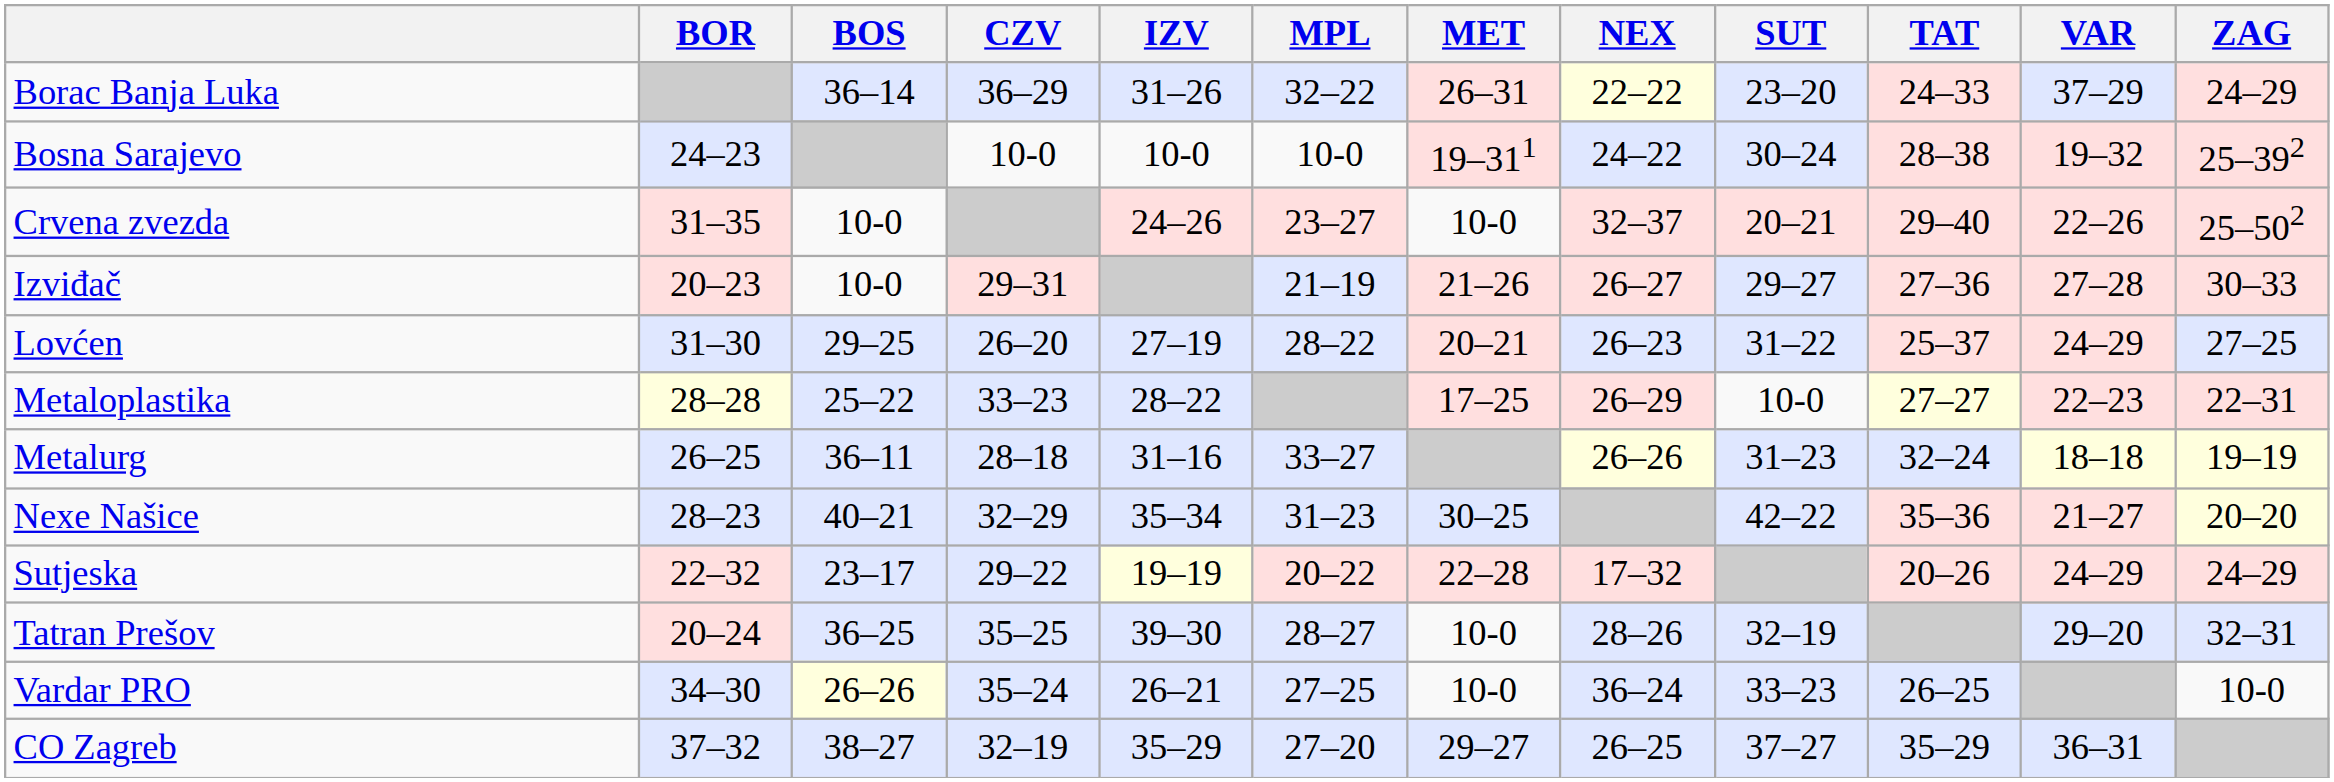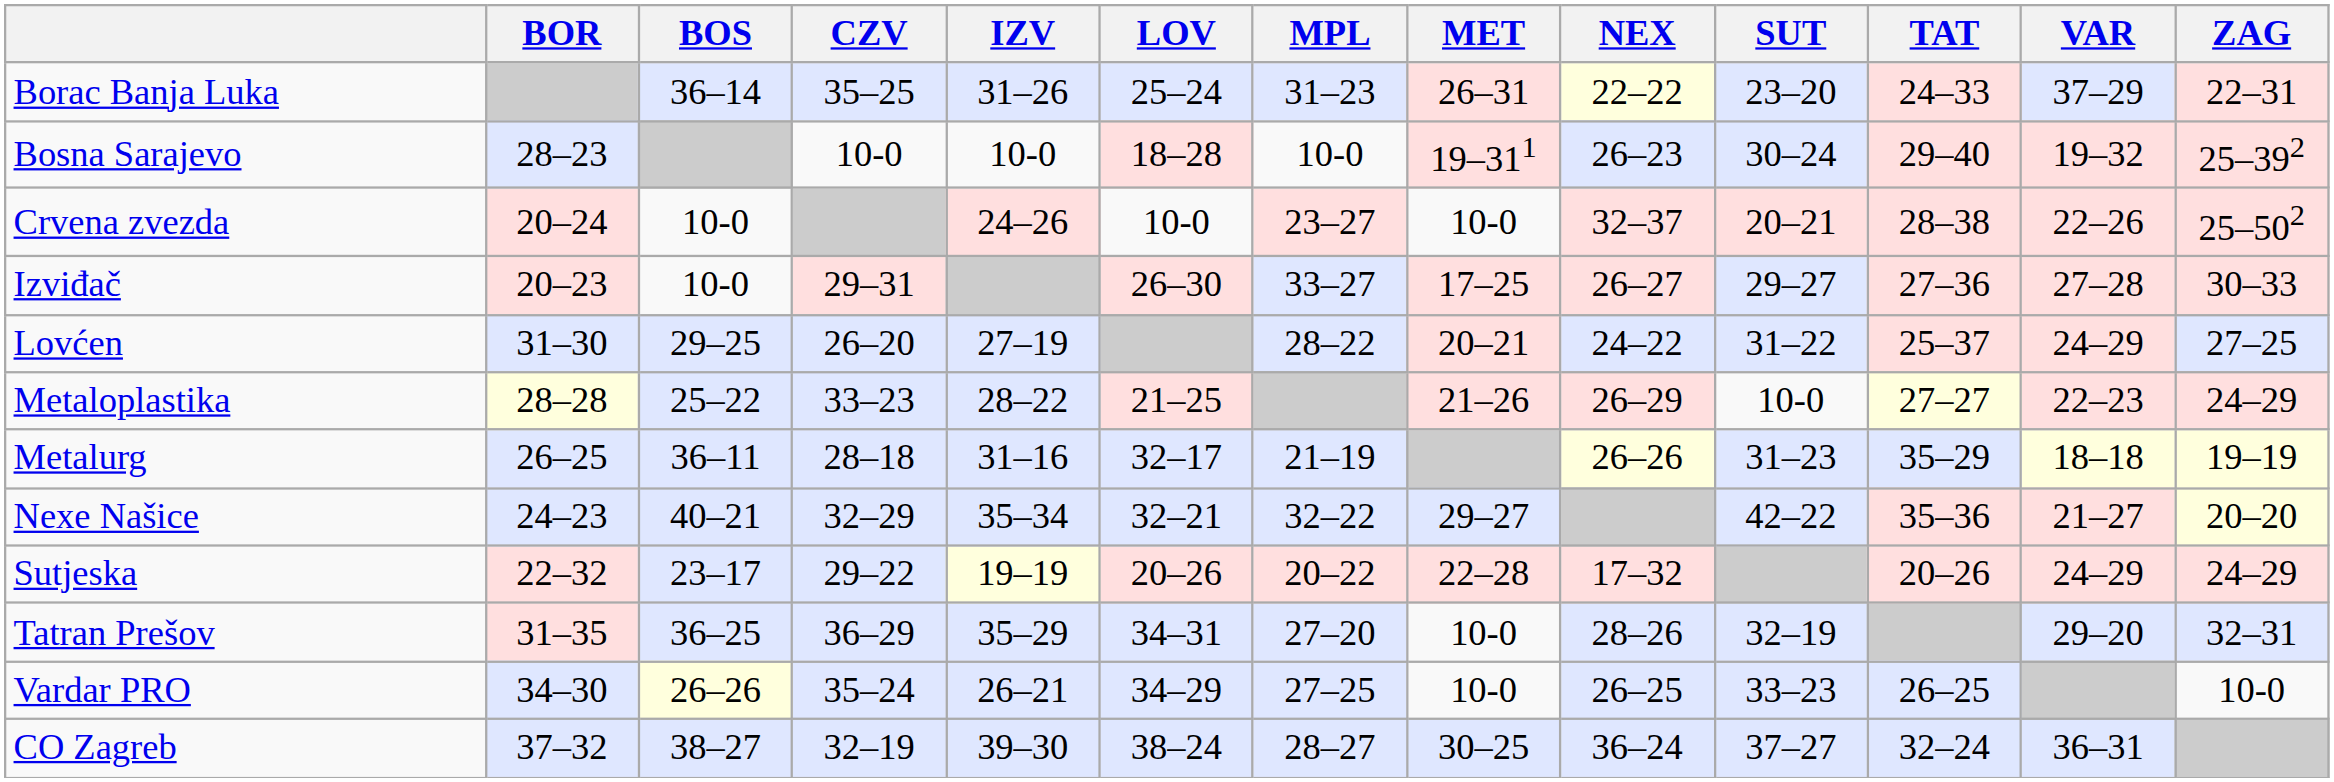 <table class="wikitable" style="text-align: center;" width="1020">
 <tr>
 <th></th>
 <th width=60> <a href='#'>BOR</a></th>
 <th width=60> <a href='#'>BOS</a></th>
 <th width=60> <a href='#'>CZV</a></th>
 <th width=60> <a href='#'>IZV</a></th>
+<th width=60> <a href='#'>LOV</a></th>
 <th width=60> <a href='#'>MPL</a></th>
 <th width=60> <a href='#'>MET</a></th>
 <th width=60> <a href='#'>NEX</a></th>
 <th width=60> <a href='#'>SUT</a></th>
 <th width=60> <a href='#'>TAT</a></th>
 <th width=60> <a href='#'>VAR</a></th>
 <th width=60> <a href='#'>ZAG</a></th>
 </tr>
 <tr>
 <td style="text-align: left;"> <a href='#'>Borac Banja Luka</a></td>
 <td bgcolor=#CCCCCC> </td>
 <td bgcolor=#DFE7FF>36–14</td>
-<td bgcolor=#DFE7FF>36–29</td>
+<td bgcolor=#DFE7FF>35–25</td>
 <td bgcolor=#DFE7FF>31–26</td>
-<td bgcolor=#DFE7FF>32–22</td>
+<td bgcolor=#DFE7FF>25–24</td>
+<td bgcolor=#DFE7FF>31–23</td>
 <td bgcolor=#FFDFDF>26–31</td>
 <td bgcolor=#FFFFDD>22–22</td>
 <td bgcolor=#DFE7FF>23–20</td>
 <td bgcolor=#FFDFDF>24–33</td>
 <td bgcolor=#DFE7FF>37–29</td>
-<td bgcolor=#FFDFDF>24–29</td>
+<td bgcolor=#FFDFDF>22–31</td>
 </tr>
 <tr>
 <td style="text-align: left;"> <a href='#'>Bosna Sarajevo</a></td>
-<td bgcolor=#DFE7FF>24–23</td>
+<td bgcolor=#DFE7FF>28–23</td>
 <td bgcolor=#CCCCCC> </td>
 <td>10-0</td>
 <td>10-0</td>
+<td bgcolor=#FFDFDF>18–28</td>
 <td>10-0</td>
 <td bgcolor=#FFDFDF>19–31<sup>1</sup></td>
-<td bgcolor=#DFE7FF>24–22</td>
+<td bgcolor=#DFE7FF>26–23</td>
 <td bgcolor=#DFE7FF>30–24</td>
-<td bgcolor=#FFDFDF>28–38</td>
+<td bgcolor=#FFDFDF>29–40</td>
 <td bgcolor=#FFDFDF>19–32</td>
 <td bgcolor=#FFDFDF>25–39<sup>2</sup></td>
 </tr>
 <tr>
 <td style="text-align: left;"> <a href='#'>Crvena zvezda</a></td>
-<td bgcolor=#FFDFDF>31–35</td>
+<td bgcolor=#FFDFDF>20–24</td>
 <td>10-0</td>
 <td bgcolor=#CCCCCC> </td>
 <td bgcolor=#FFDFDF>24–26</td>
+<td>10-0</td>
 <td bgcolor=#FFDFDF>23–27</td>
 <td>10-0</td>
 <td bgcolor=#FFDFDF>32–37</td>
 <td bgcolor=#FFDFDF>20–21</td>
-<td bgcolor=#FFDFDF>29–40</td>
+<td bgcolor=#FFDFDF>28–38</td>
 <td bgcolor=#FFDFDF>22–26</td>
 <td bgcolor=#FFDFDF>25–50<sup>2</sup></td>
 </tr>
 <tr>
 <td style="text-align: left;"> <a href='#'>Izviđač</a></td>
 <td bgcolor=#FFDFDF>20–23</td>
 <td>10-0</td>
 <td bgcolor=#FFDFDF>29–31</td>
 <td bgcolor=#CCCCCC> </td>
-<td bgcolor=#DFE7FF>21–19</td>
-<td bgcolor=#FFDFDF>21–26</td>
+<td bgcolor=#FFDFDF>26–30</td>
+<td bgcolor=#DFE7FF>33–27</td>
+<td bgcolor=#FFDFDF>17–25</td>
 <td bgcolor=#FFDFDF>26–27</td>
 <td bgcolor=#DFE7FF>29–27</td>
 <td bgcolor=#FFDFDF>27–36</td>
 <td bgcolor=#FFDFDF>27–28</td>
 <td bgcolor=#FFDFDF>30–33</td>
 </tr>
 <tr>
 <td style="text-align: left;"> <a href='#'>Lovćen</a></td>
 <td bgcolor=#DFE7FF>31–30</td>
 <td bgcolor=#DFE7FF>29–25</td>
 <td bgcolor=#DFE7FF>26–20</td>
 <td bgcolor=#DFE7FF>27–19</td>
+<td bgcolor=#CCCCCC> </td>
 <td bgcolor=#DFE7FF>28–22</td>
 <td bgcolor=#FFDFDF>20–21</td>
-<td bgcolor=#DFE7FF>26–23</td>
+<td bgcolor=#DFE7FF>24–22</td>
 <td bgcolor=#DFE7FF>31–22</td>
 <td bgcolor=#FFDFDF>25–37</td>
 <td bgcolor=#FFDFDF>24–29</td>
 <td bgcolor=#DFE7FF>27–25</td>
 </tr>
 <tr>
 <td style="text-align: left;"> <a href='#'>Metaloplastika</a></td>
 <td bgcolor=#FFFFDD>28–28</td>
 <td bgcolor=#DFE7FF>25–22</td>
 <td bgcolor=#DFE7FF>33–23</td>
 <td bgcolor=#DFE7FF>28–22</td>
+<td bgcolor=#FFDFDF>21–25</td>
 <td bgcolor=#CCCCCC> </td>
-<td bgcolor=#FFDFDF>17–25</td>
+<td bgcolor=#FFDFDF>21–26</td>
 <td bgcolor=#FFDFDF>26–29</td>
 <td>10-0</td>
 <td bgcolor=#FFFFDD>27–27</td>
 <td bgcolor=#FFDFDF>22–23</td>
-<td bgcolor=#FFDFDF>22–31</td>
+<td bgcolor=#FFDFDF>24–29</td>
 </tr>
 <tr>
 <td style="text-align: left;"> <a href='#'>Metalurg</a></td>
 <td bgcolor=#DFE7FF>26–25</td>
 <td bgcolor=#DFE7FF>36–11</td>
 <td bgcolor=#DFE7FF>28–18</td>
 <td bgcolor=#DFE7FF>31–16</td>
-<td bgcolor=#DFE7FF>33–27</td>
+<td bgcolor=#DFE7FF>32–17</td>
+<td bgcolor=#DFE7FF>21–19</td>
 <td bgcolor=#CCCCCC> </td>
 <td bgcolor=#FFFFDD>26–26</td>
 <td bgcolor=#DFE7FF>31–23</td>
-<td bgcolor=#DFE7FF>32–24</td>
+<td bgcolor=#DFE7FF>35–29</td>
 <td bgcolor=#FFFFDD>18–18</td>
 <td bgcolor=#FFFFDD>19–19</td>
 </tr>
 <tr>
 <td style="text-align: left;"> <a href='#'>Nexe Našice</a></td>
-<td bgcolor=#DFE7FF>28–23</td>
+<td bgcolor=#DFE7FF>24–23</td>
 <td bgcolor=#DFE7FF>40–21</td>
 <td bgcolor=#DFE7FF>32–29</td>
 <td bgcolor=#DFE7FF>35–34</td>
-<td bgcolor=#DFE7FF>31–23</td>
-<td bgcolor=#DFE7FF>30–25</td>
+<td bgcolor=#DFE7FF>32–21</td>
+<td bgcolor=#DFE7FF>32–22</td>
+<td bgcolor=#DFE7FF>29–27</td>
 <td bgcolor=#CCCCCC> </td>
 <td bgcolor=#DFE7FF>42–22</td>
 <td bgcolor=#FFDFDF>35–36</td>
 <td bgcolor=#FFDFDF>21–27</td>
 <td bgcolor=#FFFFDD>20–20</td>
 </tr>
 <tr>
 <td style="text-align: left;"> <a href='#'>Sutjeska</a></td>
 <td bgcolor=#FFDFDF>22–32</td>
 <td bgcolor=#DFE7FF>23–17</td>
 <td bgcolor=#DFE7FF>29–22</td>
 <td bgcolor=#FFFFDD>19–19</td>
+<td bgcolor=#FFDFDF>20–26</td>
 <td bgcolor=#FFDFDF>20–22</td>
 <td bgcolor=#FFDFDF>22–28</td>
 <td bgcolor=#FFDFDF>17–32</td>
 <td bgcolor=#CCCCCC> </td>
 <td bgcolor=#FFDFDF>20–26</td>
 <td bgcolor=#FFDFDF>24–29</td>
 <td bgcolor=#FFDFDF>24–29</td>
 </tr>
 <tr>
 <td style="text-align: left;"> <a href='#'>Tatran Prešov</a></td>
-<td bgcolor=#FFDFDF>20–24</td>
+<td bgcolor=#FFDFDF>31–35</td>
 <td bgcolor=#DFE7FF>36–25</td>
-<td bgcolor=#DFE7FF>35–25</td>
-<td bgcolor=#DFE7FF>39–30</td>
-<td bgcolor=#DFE7FF>28–27</td>
+<td bgcolor=#DFE7FF>36–29</td>
+<td bgcolor=#DFE7FF>35–29</td>
+<td bgcolor=#DFE7FF>34–31</td>
+<td bgcolor=#DFE7FF>27–20</td>
 <td>10-0</td>
 <td bgcolor=#DFE7FF>28–26</td>
 <td bgcolor=#DFE7FF>32–19</td>
 <td bgcolor=#CCCCCC> </td>
 <td bgcolor=#DFE7FF>29–20</td>
 <td bgcolor=#DFE7FF>32–31</td>
 </tr>
 <tr>
 <td style="text-align: left;"> <a href='#'>Vardar PRO</a></td>
 <td bgcolor=#DFE7FF>34–30</td>
 <td bgcolor=#FFFFDD>26–26</td>
 <td bgcolor=#DFE7FF>35–24</td>
 <td bgcolor=#DFE7FF>26–21</td>
+<td bgcolor=#DFE7FF>34–29</td>
 <td bgcolor=#DFE7FF>27–25</td>
 <td>10-0</td>
-<td bgcolor=#DFE7FF>36–24</td>
+<td bgcolor=#DFE7FF>26–25</td>
 <td bgcolor=#DFE7FF>33–23</td>
 <td bgcolor=#DFE7FF>26–25</td>
 <td bgcolor=#CCCCCC> </td>
 <td>10-0</td>
 </tr>
 <tr>
 <td style="text-align: left;"> <a href='#'>CO Zagreb</a></td>
 <td bgcolor=#DFE7FF>37–32</td>
 <td bgcolor=#DFE7FF>38–27</td>
 <td bgcolor=#DFE7FF>32–19</td>
-<td bgcolor=#DFE7FF>35–29</td>
-<td bgcolor=#DFE7FF>27–20</td>
-<td bgcolor=#DFE7FF>29–27</td>
-<td bgcolor=#DFE7FF>26–25</td>
+<td bgcolor=#DFE7FF>39–30</td>
+<td bgcolor=#DFE7FF>38–24</td>
+<td bgcolor=#DFE7FF>28–27</td>
+<td bgcolor=#DFE7FF>30–25</td>
+<td bgcolor=#DFE7FF>36–24</td>
 <td bgcolor=#DFE7FF>37–27</td>
-<td bgcolor=#DFE7FF>35–29</td>
+<td bgcolor=#DFE7FF>32–24</td>
 <td bgcolor=#DFE7FF>36–31</td>
 <td bgcolor=#CCCCCC> </td>
 </tr>
 </table>
